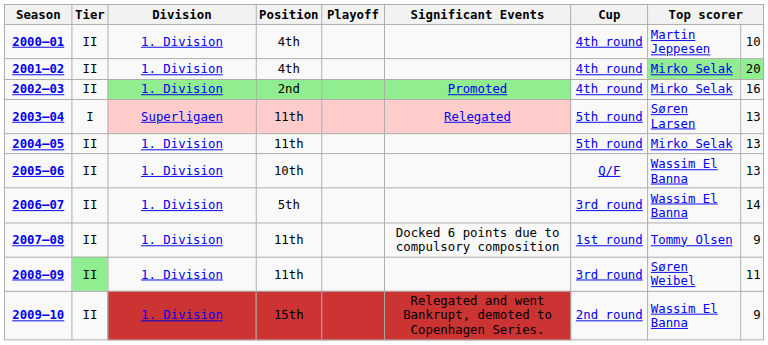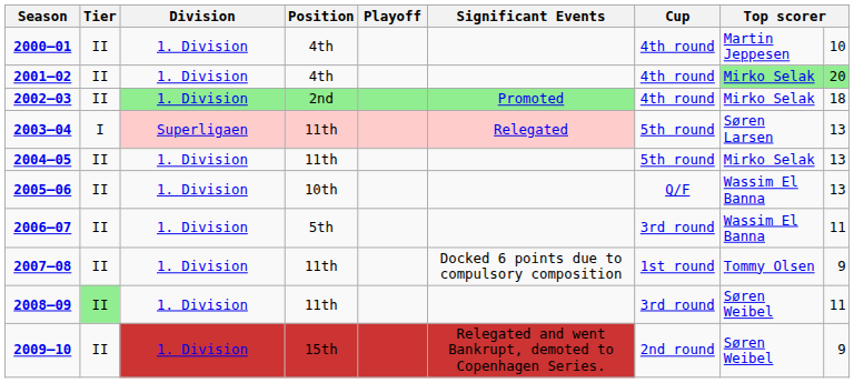 <table class="wikitable"  style="text-align:center; width:800px;">
 <tr>
 <th style="width:65px;">Season</th>
 <th style="width:25px;">Tier</th>
 <th style="width:150px;">Division</th>
 <th style="width:60px;">Position</th>
 <th style="width:60px;">Playoff</th>
 <th style="width:190px;">Significant Events</th>
 <th style="width:75px;">Cup</th>
 <th colspan="2" style="width:180px;">Top scorer</th>
 </tr>
 <tr>
 <td><strong><a href='#'>2000–01</a></strong></td>
 <td>II</td>
 <td><a href='#'>1. Division</a></td>
 <td>4th</td>
 <td></td>
 <td></td>
 <td><a href='#'>4th round</a></td>
 <td align=left><a href='#'>Martin Jeppesen</a></td>
 <td align=right>10</td>
 </tr>
 <tr>
 <td><strong><a href='#'>2001–02</a></strong></td>
 <td>II</td>
 <td><a href='#'>1. Division</a></td>
 <td>4th</td>
 <td></td>
 <td></td>
 <td><a href='#'>4th round</a></td>
 <td style="text-align:left; background:#90ee90;"><a href='#'>Mirko Selak</a></td>
 <td style="text-align:right; background:#90ee90;">20</td>
 </tr>
 <tr>
 <td><strong><a href='#'>2002–03</a></strong></td>
 <td>II</td>
 <td style="background: #90EE90;"><a href='#'>1. Division</a></td>
 <td style="background: #90EE90;">2nd</td>
 <td style="background: #90EE90;"></td>
 <td style="background: #90EE90;"><a href='#'>Promoted</a></td>
 <td><a href='#'>4th round</a></td>
 <td align=left><a href='#'>Mirko Selak</a></td>
-<td align=right>16</td>
+<td align=right>18</td>
 </tr>
 <tr>
 <td><strong><a href='#'>2003–04</a></strong></td>
 <td>I</td>
 <td style="background:#fcc;"><a href='#'>Superligaen</a></td>
 <td style="background:#fcc;">11th</td>
 <td style="background:#fcc;"></td>
 <td style="background:#fcc;"><a href='#'>Relegated</a></td>
 <td><a href='#'>5th round</a></td>
 <td align=left><a href='#'>Søren Larsen</a></td>
 <td align=right>13</td>
 </tr>
 <tr>
 <td><strong><a href='#'>2004–05</a></strong></td>
 <td>II</td>
 <td><a href='#'>1. Division</a></td>
 <td>11th</td>
 <td></td>
 <td></td>
 <td><a href='#'>5th round</a></td>
 <td align=left><a href='#'>Mirko Selak</a></td>
 <td align=right>13</td>
 </tr>
 <tr>
 <td><strong><a href='#'>2005–06</a></strong></td>
 <td>II</td>
 <td><a href='#'>1. Division</a></td>
 <td>10th</td>
 <td></td>
 <td></td>
 <td><a href='#'>Q/F</a></td>
 <td align=left><a href='#'>Wassim El Banna</a></td>
 <td align=right>13</td>
 </tr>
 <tr>
 <td><strong><a href='#'>2006–07</a></strong></td>
 <td>II</td>
 <td><a href='#'>1. Division</a></td>
 <td>5th</td>
 <td></td>
 <td></td>
 <td><a href='#'>3rd round</a></td>
 <td align=left><a href='#'>Wassim El Banna</a></td>
-<td align=right>14</td>
+<td align=right>11</td>
 </tr>
 <tr>
 <td><strong><a href='#'>2007–08</a></strong></td>
 <td>II</td>
 <td><a href='#'>1. Division</a></td>
 <td>11th</td>
 <td></td>
 <td>Docked 6 points due to compulsory composition</td>
 <td><a href='#'>1st round</a></td>
 <td align=left><a href='#'>Tommy Olsen</a></td>
 <td align=right>9</td>
 </tr>
 <tr>
 <td><strong><a href='#'>2008–09</a></strong></td>
 <td style="background: lightgreen;">II</td>
 <td><a href='#'>1. Division</a></td>
 <td>11th</td>
 <td></td>
 <td></td>
 <td><a href='#'>3rd round</a></td>
 <td align=left><a href='#'>Søren Weibel</a></td>
 <td align=right>11</td>
 </tr>
 <tr>
 <td><strong><a href='#'>2009–10</a></strong></td>
 <td>II</td>
 <td style="background:#c33;"><a href='#'>1. Division</a></td>
 <td style="background:#c33;">15th</td>
 <td style="background:#c33;"></td>
 <td style="background:#c33;">Relegated and went Bankrupt, demoted to Copenhagen Series.</td>
 <td><a href='#'>2nd round</a></td>
-<td align=left><a href='#'>Wassim El Banna</a></td>
+<td align=left><a href='#'>Søren Weibel</a></td>
 <td align=right>9</td>
 </tr>
 </table>
